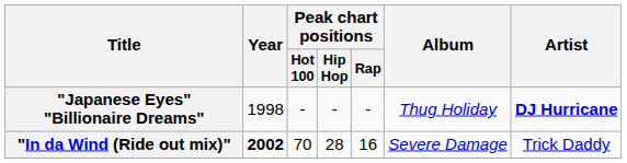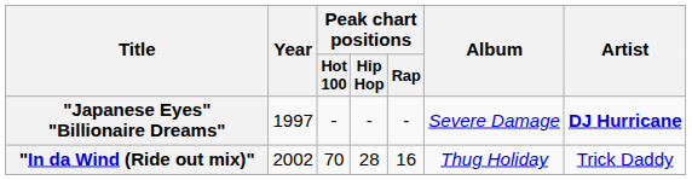 <table class="wikitable plainrowheaders" style="text-align:center;">
 <tr>
 <th scope="col" rowspan="2" style="width:14em;">Title</th>
 <th scope="col" rowspan="2" style="width:1em;">Year</th>
 <th scope="col" colspan="3">Peak chart positions</th>
 <th scope="col" rowspan="2">Album</th>
 <th scope="col" rowspan="2">Artist</th>
 </tr>
 <tr>
 <th scope="col" style="width:1em;font-size:85%;">Hot 100</th>
 <th scope="col" style="width:1em;font-size:85%;">Hip Hop</th>
 <th scope="col" style="width:1em;font-size:85%;">Rap</th>
 </tr>
 <tr>
 <th scope="row">"Japanese Eyes"<br>"Billionaire Dreams"</th>
-<td rowspan="1">1998</td>
+<td rowspan="1">1997</td>
 <td rowspan="1">-</td>
 <td rowspan="1">-</td>
 <td rowspan="1">-</td>
-<td rowspan="1"><em><a href='#'>Thug Holiday</a></em></td>
+<td rowspan="1"><em><a href='#'>Severe Damage</a></em></td>
 <td rowspan="1"><strong><a href='#'>DJ Hurricane</a></strong></td>
 </tr>
 <tr>
 <th scope="row">"<a href='#'>In da Wind</a> (Ride out mix)"</th>
-<td rowspan="1"><strong>2002</strong></td>
+<td rowspan="1">2002</td>
 <td rowspan="1">70</td>
 <td rowspan="1">28</td>
 <td rowspan="1">16</td>
-<td rowspan="1"><em><a href='#'>Severe Damage</a></em></td>
+<td rowspan="1"><em><a href='#'>Thug Holiday</a></em></td>
 <td rowspan="1"><a href='#'>Trick Daddy</a></td>
 </tr>
 <tr>
 </tr>
 </table>
